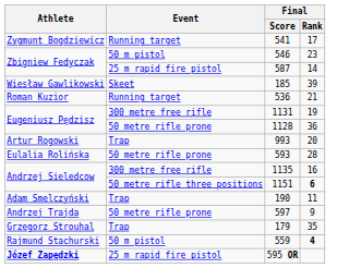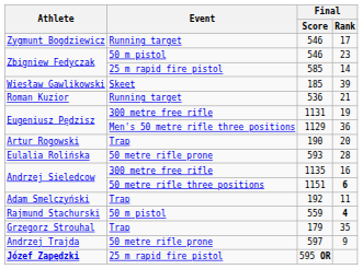 <table class="wikitable" style="font-size:90%">
 <tr>
 <th rowspan="2">Athlete</th>
 <th rowspan="2">Event</th>
 <th colspan="2">Final</th>
 </tr>
 <tr>
 <th>Score</th>
 <th>Rank</th>
 </tr>
 <tr>
 <td><a href='#'>Zygmunt Bogdziewicz</a></td>
 <td><a href='#'>Running target</a></td>
-<td style="text-align:center;">541</td>
+<td style="text-align:center;">546</td>
 <td style="text-align:center;">17</td>
 </tr>
 <tr>
 <td rowspan=2><a href='#'>Zbigniew Fedyczak</a></td>
 <td><a href='#'>50 m pistol</a></td>
 <td style="text-align:center;">546</td>
 <td style="text-align:center;">23</td>
 </tr>
 <tr>
 <td><a href='#'>25 m rapid fire pistol</a></td>
-<td style="text-align:center;">587</td>
+<td style="text-align:center;">585</td>
 <td style="text-align:center;">14</td>
 </tr>
 <tr>
 <td><a href='#'>Wiesław Gawlikowski</a></td>
 <td><a href='#'>Skeet</a></td>
 <td style="text-align:center;">185</td>
 <td style="text-align:center;">39</td>
 </tr>
 <tr>
 <td><a href='#'>Roman Kuzior</a></td>
 <td><a href='#'>Running target</a></td>
 <td style="text-align:center;">536</td>
 <td style="text-align:center;">21</td>
 </tr>
 <tr>
 <td rowspan=2><a href='#'>Eugeniusz Pędzisz</a></td>
 <td><a href='#'>300 metre free rifle</a></td>
 <td style="text-align:center;">1131</td>
 <td style="text-align:center;">19</td>
 </tr>
 <tr>
-<td><a href='#'>50 metre rifle prone</a></td>
-<td style="text-align:center;">1128</td>
+<td><a href='#'>Men's 50 metre rifle three positions</a></td>
+<td style="text-align:center;">1129</td>
 <td style="text-align:center;">36</td>
 </tr>
 <tr>
 <td><a href='#'>Artur Rogowski</a></td>
 <td><a href='#'>Trap</a></td>
-<td style="text-align:center;">993</td>
+<td style="text-align:center;">190</td>
 <td style="text-align:center;">20</td>
 </tr>
 <tr>
 <td><a href='#'>Eulalia Rolińska</a></td>
 <td><a href='#'>50 metre rifle prone</a></td>
 <td style="text-align:center;">593</td>
 <td style="text-align:center;">28</td>
 </tr>
 <tr>
 <td rowspan=2><a href='#'>Andrzej Sieledcow</a></td>
 <td><a href='#'>300 metre free rifle</a></td>
 <td style="text-align:center;">1135</td>
 <td style="text-align:center;">16</td>
 </tr>
 <tr>
 <td><a href='#'>50 metre rifle three positions</a></td>
 <td style="text-align:center;">1151</td>
 <td style="text-align:center;"><strong>6</strong></td>
 </tr>
 <tr>
 <td><a href='#'>Adam Smelczyński</a></td>
 <td><a href='#'>Trap</a></td>
-<td style="text-align:center;">190</td>
+<td style="text-align:center;">192</td>
 <td style="text-align:center;">11</td>
+</tr>
+<tr>
+<td><a href='#'>Rajmund Stachurski</a></td>
+<td><a href='#'>50 m pistol</a></td>
+<td style="text-align:center;">559</td>
+<td style="text-align:center;"><strong>4</strong></td>
+</tr>
+<tr>
+<td><a href='#'>Grzegorz Strouhal</a></td>
+<td><a href='#'>Trap</a></td>
+<td style="text-align:center;">179</td>
+<td style="text-align:center;">35</td>
 </tr>
 <tr>
 <td><a href='#'>Andrzej Trajda</a></td>
 <td><a href='#'>50 metre rifle prone</a></td>
 <td style="text-align:center;">597</td>
 <td style="text-align:center;">9</td>
 </tr>
 <tr>
-<td><a href='#'>Grzegorz Strouhal</a></td>
-<td><a href='#'>Trap</a></td>
-<td style="text-align:center;">179</td>
-<td style="text-align:center;">35</td>
-</tr>
-<tr>
-<td><a href='#'>Rajmund Stachurski</a></td>
-<td><a href='#'>50 m pistol</a></td>
-<td style="text-align:center;">559</td>
-<td style="text-align:center;"><strong>4</strong></td>
-</tr>
-<tr>
 <td><strong><a href='#'>Józef Zapędzki</a></strong></td>
 <td><a href='#'>25 m rapid fire pistol</a></td>
 <td style="text-align:center;">595 <strong>OR</strong></td>
 <td style="text-align:center;"></td>
 </tr>
 </table>
